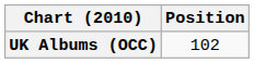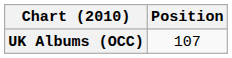 <table class="wikitable plainrowheaders" style="text-align:center;">
 <tr>
 <th scope="col">Chart (2010)</th>
 <th scope="col">Position</th>
 </tr>
 <tr>
 <th scope="row">UK Albums (OCC)</th>
-<td style="text-align:center;">102</td>
+<td style="text-align:center;">107</td>
 </tr>
 </table>
